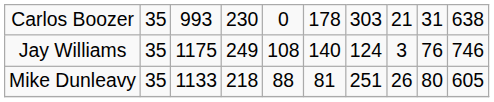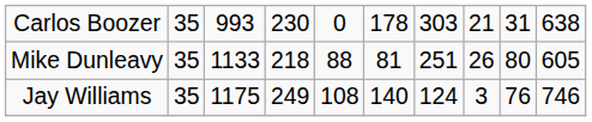 <table class="wikitable">
 <tr align="center" bgcolor="">
 <td>Carlos Boozer</td>
 <td>35</td>
 <td>993</td>
 <td>230</td>
 <td>0</td>
 <td>178</td>
 <td>303</td>
 <td>21</td>
 <td>31</td>
 <td>638</td>
 </tr>
 <tr align="center" bgcolor="">
+<td>Mike Dunleavy</td>
+<td>35</td>
+<td>1133</td>
+<td>218</td>
+<td>88</td>
+<td>81</td>
+<td>251</td>
+<td>26</td>
+<td>80</td>
+<td>605</td>
+</tr>
+<tr align="center" bgcolor="">
 <td>Jay Williams</td>
 <td>35</td>
 <td>1175</td>
 <td>249</td>
 <td>108</td>
 <td>140</td>
 <td>124</td>
 <td>3</td>
 <td>76</td>
 <td>746</td>
 </tr>
 <tr align="center" bgcolor="">
-<td>Mike Dunleavy</td>
-<td>35</td>
-<td>1133</td>
-<td>218</td>
-<td>88</td>
-<td>81</td>
-<td>251</td>
-<td>26</td>
-<td>80</td>
-<td>605</td>
-</tr>
-<tr align="center" bgcolor="">
 </tr>
 </table>
